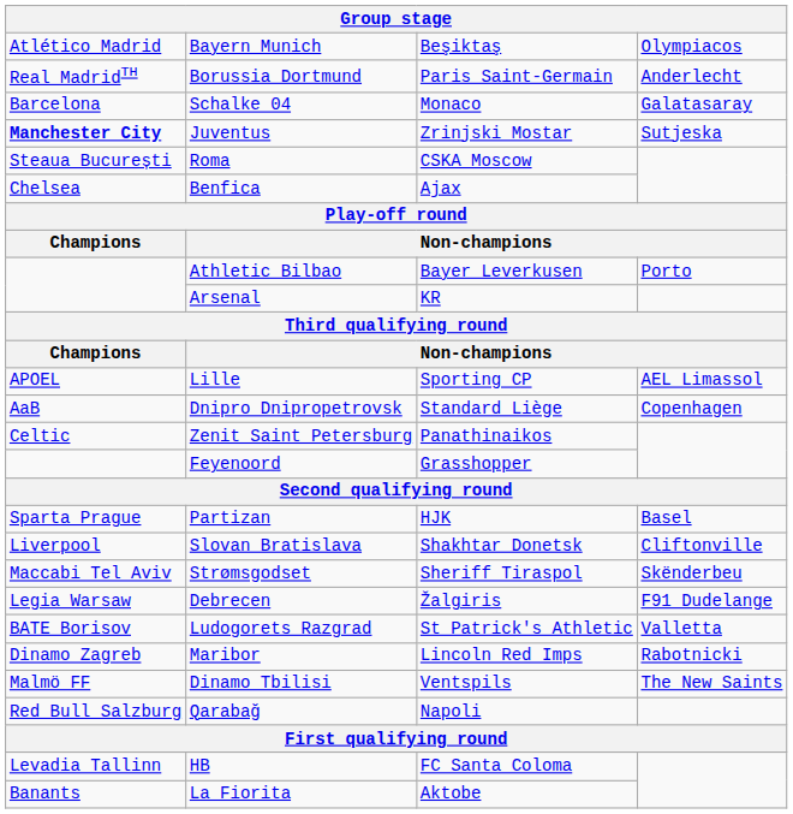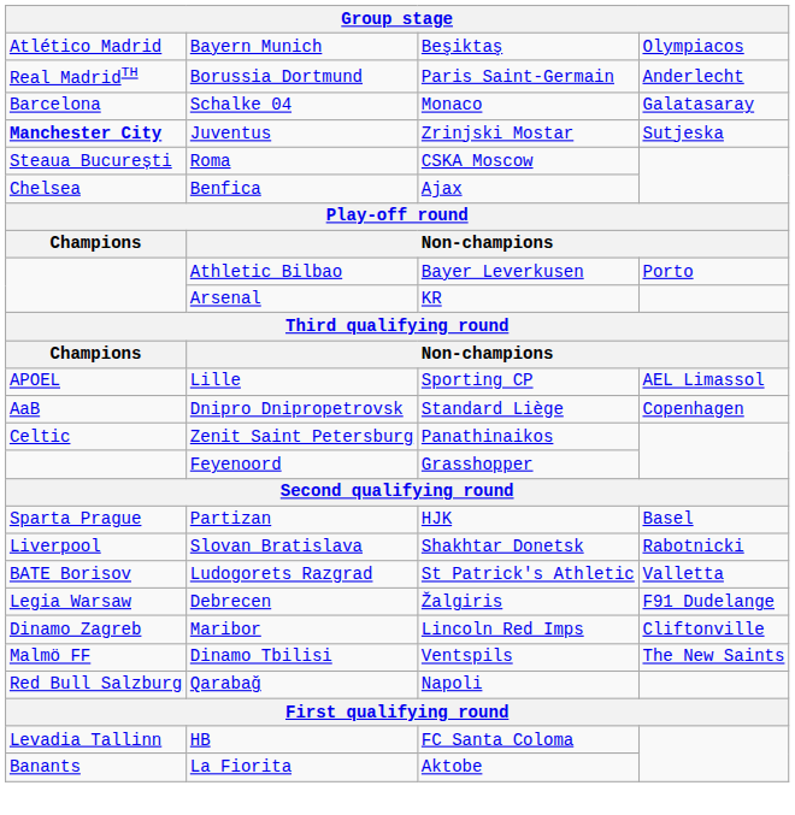 <table class="wikitable">
 <tr>
 <th colspan=4><a href='#'>Group stage</a></th>
 </tr>
 <tr>
 <td> <a href='#'>Atlético Madrid</a> </td>
 <td> <a href='#'>Bayern Munich</a> </td>
 <td> <a href='#'>Beşiktaş</a> </td>
 <td> <a href='#'>Olympiacos</a> </td>
 </tr>
 <tr>
 <td> <a href='#'>Real Madrid</a><sup><a href='#'>TH</a></sup> </td>
 <td> <a href='#'>Borussia Dortmund</a> </td>
 <td> <a href='#'>Paris Saint-Germain</a> </td>
 <td> <a href='#'>Anderlecht</a> </td>
 </tr>
 <tr>
 <td> <a href='#'>Barcelona</a> </td>
 <td> <a href='#'>Schalke 04</a> </td>
 <td> <a href='#'>Monaco</a> </td>
 <td> <a href='#'>Galatasaray</a> </td>
 </tr>
 <tr>
 <td><strong> <a href='#'>Manchester City</a> </strong></td>
 <td> <a href='#'>Juventus</a> </td>
 <td> <a href='#'>Zrinjski Mostar</a> </td>
 <td> <a href='#'>Sutjeska</a> </td>
 </tr>
 <tr>
 <td> <a href='#'>Steaua București</a> </td>
 <td> <a href='#'>Roma</a> </td>
 <td> <a href='#'>CSKA Moscow</a> </td>
 <td rowspan=2></td>
 </tr>
 <tr>
 <td> <a href='#'>Chelsea</a> </td>
 <td> <a href='#'>Benfica</a> </td>
 <td> <a href='#'>Ajax</a> </td>
 </tr>
 <tr>
 <th colspan=4><a href='#'>Play-off round</a></th>
 </tr>
 <tr>
 <th>Champions</th>
 <th colspan=3>Non-champions</th>
 </tr>
 <tr>
 <td rowspan=2></td>
 <td> <a href='#'>Athletic Bilbao</a> </td>
 <td> <a href='#'>Bayer Leverkusen</a> </td>
 <td> <a href='#'>Porto</a> </td>
 </tr>
 <tr>
 <td> <a href='#'>Arsenal</a> </td>
 <td> <a href='#'>KR</a> </td>
 <td></td>
 </tr>
 <tr>
 <th colspan=4><a href='#'>Third qualifying round</a></th>
 </tr>
 <tr>
 <th>Champions</th>
 <th colspan=3>Non-champions</th>
 </tr>
 <tr>
 <td> <a href='#'>APOEL</a> </td>
 <td> <a href='#'>Lille</a> </td>
 <td> <a href='#'>Sporting CP</a> </td>
 <td> <a href='#'>AEL Limassol</a> </td>
 </tr>
 <tr>
 <td> <a href='#'>AaB</a> </td>
 <td> <a href='#'>Dnipro Dnipropetrovsk</a> </td>
 <td> <a href='#'>Standard Liège</a> </td>
 <td> <a href='#'>Copenhagen</a> </td>
 </tr>
 <tr>
 <td> <a href='#'>Celtic</a> </td>
 <td> <a href='#'>Zenit Saint Petersburg</a> </td>
 <td> <a href='#'>Panathinaikos</a> </td>
 <td rowspan=2></td>
 </tr>
 <tr>
 <td></td>
 <td> <a href='#'>Feyenoord</a> </td>
 <td> <a href='#'>Grasshopper</a> </td>
 </tr>
 <tr>
 <th colspan=4><a href='#'>Second qualifying round</a></th>
 </tr>
 <tr>
 <td> <a href='#'>Sparta Prague</a> </td>
 <td> <a href='#'>Partizan</a> </td>
 <td> <a href='#'>HJK</a> </td>
 <td> <a href='#'>Basel</a> </td>
 </tr>
 <tr>
 <td> <a href='#'>Liverpool</a> </td>
 <td> <a href='#'>Slovan Bratislava</a> </td>
 <td> <a href='#'>Shakhtar Donetsk</a> </td>
-<td> <a href='#'>Cliftonville</a> </td>
+<td> <a href='#'>Rabotnicki</a> </td>
 </tr>
 <tr>
-<td> <a href='#'>Maccabi Tel Aviv</a> </td>
-<td> <a href='#'>Strømsgodset</a> </td>
-<td> <a href='#'>Sheriff Tiraspol</a> </td>
-<td> <a href='#'>Skënderbeu</a> </td>
+<td> <a href='#'>BATE Borisov</a> </td>
+<td> <a href='#'>Ludogorets Razgrad</a> </td>
+<td> <a href='#'>St Patrick's Athletic</a> </td>
+<td> <a href='#'>Valletta</a> </td>
 </tr>
 <tr>
 <td> <a href='#'>Legia Warsaw</a> </td>
 <td> <a href='#'>Debrecen</a> </td>
 <td> <a href='#'>Žalgiris</a> </td>
 <td> <a href='#'>F91 Dudelange</a> </td>
 </tr>
 <tr>
-<td> <a href='#'>BATE Borisov</a> </td>
-<td> <a href='#'>Ludogorets Razgrad</a> </td>
-<td> <a href='#'>St Patrick's Athletic</a> </td>
-<td> <a href='#'>Valletta</a> </td>
-</tr>
-<tr>
 <td> <a href='#'>Dinamo Zagreb</a> </td>
 <td> <a href='#'>Maribor</a> </td>
 <td> <a href='#'>Lincoln Red Imps</a> </td>
-<td> <a href='#'>Rabotnicki</a> </td>
+<td> <a href='#'>Cliftonville</a> </td>
 </tr>
 <tr>
 <td> <a href='#'>Malmö FF</a> </td>
 <td> <a href='#'>Dinamo Tbilisi</a> </td>
 <td> <a href='#'>Ventspils</a> </td>
 <td> <a href='#'>The New Saints</a> </td>
 </tr>
 <tr>
 <td> <a href='#'>Red Bull Salzburg</a> </td>
 <td> <a href='#'>Qarabağ</a> </td>
 <td> <a href='#'>Napoli</a> </td>
 <td></td>
 </tr>
 <tr>
 <th colspan=4><a href='#'>First qualifying round</a></th>
 </tr>
 <tr>
 <td> <a href='#'>Levadia Tallinn</a> </td>
 <td> <a href='#'>HB</a> </td>
 <td> <a href='#'>FC Santa Coloma</a> </td>
 <td rowspan=2></td>
 </tr>
 <tr>
 <td> <a href='#'>Banants</a> </td>
 <td> <a href='#'>La Fiorita</a> </td>
 <td> <a href='#'>Aktobe</a> </td>
 </tr>
 </table>
